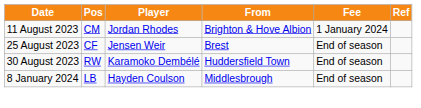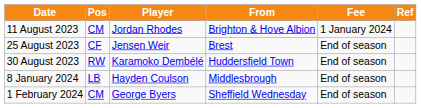 <table class="wikitable plainrowheaders sortable">
 <tr>
 <th style="background:#F68712; color:#FFFFFF;">Date</th>
 <th style="background:#F68712; color:#FFFFFF;">Pos</th>
 <th style="background:#F68712; color:#FFFFFF;">Player</th>
 <th style="background:#F68712; color:#FFFFFF;">From</th>
 <th style="background:#F68712; color:#FFFFFF;">Fee</th>
 <th style="background:#F68712; color:#FFFFFF;">Ref</th>
 </tr>
 <tr>
 <td>11 August 2023</td>
 <td><a href='#'>CM</a></td>
 <td><a href='#'>Jordan Rhodes</a></td>
 <td><a href='#'>Brighton & Hove Albion</a></td>
 <td>1 January 2024</td>
 <td></td>
 </tr>
 <tr>
 <td>25 August 2023</td>
 <td><a href='#'>CF</a></td>
 <td><a href='#'>Jensen Weir</a></td>
 <td><a href='#'>Brest</a></td>
 <td>End of season</td>
 <td></td>
 </tr>
 <tr>
 <td>30 August 2023</td>
 <td><a href='#'>RW</a></td>
 <td><a href='#'>Karamoko Dembélé</a></td>
 <td><a href='#'>Huddersfield Town</a></td>
 <td>End of season</td>
 <td></td>
 </tr>
 <tr>
 <td>8 January 2024</td>
 <td><a href='#'>LB</a></td>
 <td><a href='#'>Hayden Coulson</a></td>
 <td><a href='#'>Middlesbrough</a></td>
 <td>End of season</td>
 <td></td>
 </tr>
+<tr>
+<td>1 February 2024</td>
+<td><a href='#'>CM</a></td>
+<td><a href='#'>George Byers</a></td>
+<td><a href='#'>Sheffield Wednesday</a></td>
+<td>End of season</td>
+<td></td>
+</tr>
 </table>
